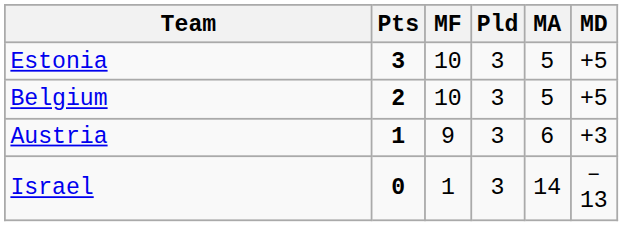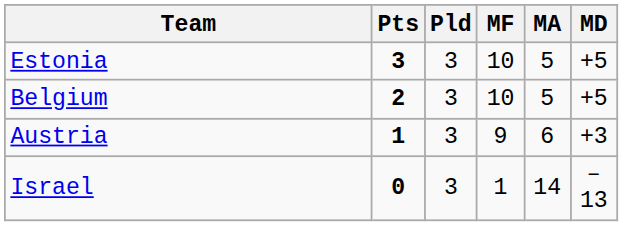 <table class="wikitable" style="text-align: center">
 <tr>
 <th width=200>Team</th>
 <th width=20>Pts</th>
+<th width=20>Pld</th>
 <th width=20>MF</th>
-<th width=20>Pld</th>
 <th width=20>MA</th>
 <th width=20>MD</th>
 </tr>
 <tr>
 <td align=left> <a href='#'>Estonia</a></td>
 <td><strong>3</strong></td>
+<td>3</td>
 <td>10</td>
-<td>3</td>
 <td>5</td>
 <td>+5</td>
 </tr>
 <tr>
 <td align=left> <a href='#'>Belgium</a></td>
 <td><strong>2</strong></td>
+<td>3</td>
 <td>10</td>
-<td>3</td>
 <td>5</td>
 <td>+5</td>
 </tr>
 <tr>
 <td align=left> <a href='#'>Austria</a></td>
 <td><strong>1</strong></td>
+<td>3</td>
 <td>9</td>
-<td>3</td>
 <td>6</td>
 <td>+3</td>
 </tr>
 <tr>
 <td align=left> <a href='#'>Israel</a></td>
 <td><strong>0</strong></td>
+<td>3</td>
 <td>1</td>
-<td>3</td>
 <td>14</td>
 <td>–13</td>
 </tr>
 </table>
